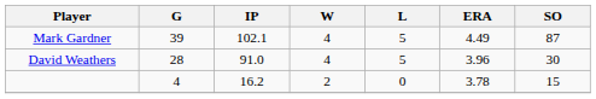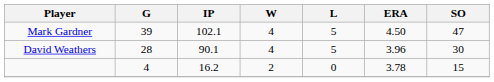 <table class="wikitable sortable">
 <tr>
 <th bgcolor="#DDDDFF" width="16%">Player</th>
 <th bgcolor="#DDDDFF" width="9%">G</th>
 <th bgcolor="#DDDDFF" width="9%">IP</th>
 <th bgcolor="#DDDDFF" width="9%">W</th>
 <th bgcolor="#DDDDFF" width="9%">L</th>
 <th bgcolor="#DDDDFF" width="9%">ERA</th>
 <th bgcolor="#DDDDFF" width="9%">SO</th>
 </tr>
 <tr align="center">
 <td><a href='#'>Mark Gardner</a></td>
 <td>39</td>
 <td>102.1</td>
 <td>4</td>
 <td>5</td>
-<td>4.49</td>
-<td>87</td>
+<td>4.50</td>
+<td>47</td>
 </tr>
 <tr align=center>
 <td><a href='#'>David Weathers</a></td>
 <td>28</td>
-<td>91.0</td>
+<td>90.1</td>
 <td>4</td>
 <td>5</td>
 <td>3.96</td>
 <td>30</td>
 </tr>
 <tr align=center>
 <td></td>
 <td>4</td>
 <td>16.2</td>
 <td>2</td>
 <td>0</td>
 <td>3.78</td>
 <td>15</td>
 </tr>
 <tr align="center">
 </tr>
 </table>
